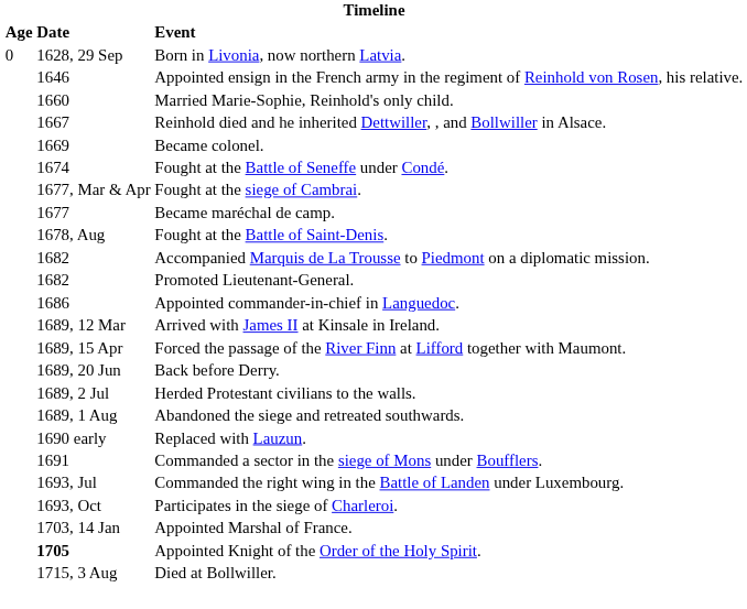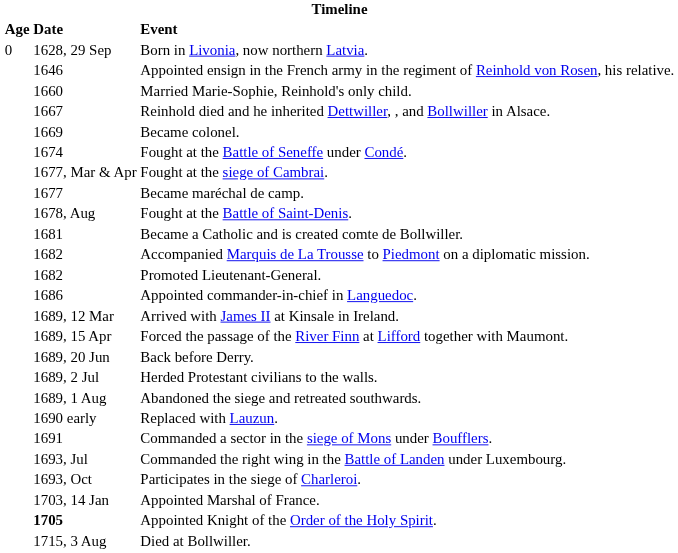 <table>
 <tr>
 <th colspan=3>Timeline</th>
 </tr>
 <tr>
 <th align="left">Age</th>
 <th align="left">Date</th>
 <th align="left">Event</th>
 </tr>
 <tr>
 <td>0</td>
 <td>1628, 29 Sep</td>
 <td>Born in <a href='#'>Livonia</a>, now northern <a href='#'>Latvia</a>.</td>
 </tr>
 <tr>
 <td></td>
 <td>1646</td>
 <td>Appointed ensign in the French army in the regiment of <a href='#'>Reinhold von Rosen</a>, his relative.</td>
 </tr>
 <tr>
 <td></td>
 <td>1660</td>
 <td>Married Marie-Sophie, Reinhold's only child.</td>
 </tr>
 <tr>
 <td></td>
 <td>1667</td>
 <td>Reinhold died and he inherited <a href='#'>Dettwiller</a>, , and <a href='#'>Bollwiller</a> in Alsace.</td>
 </tr>
 <tr>
 <td></td>
 <td>1669</td>
 <td>Became colonel.</td>
 </tr>
 <tr>
 <td></td>
 <td>1674</td>
 <td>Fought at the <a href='#'>Battle of Seneffe</a> under <a href='#'>Condé</a>.</td>
 </tr>
 <tr>
 <td></td>
 <td>1677, Mar & Apr</td>
 <td>Fought at the <a href='#'>siege of Cambrai</a>.</td>
 </tr>
 <tr>
 <td></td>
 <td>1677</td>
 <td>Became maréchal de camp.</td>
 </tr>
 <tr>
 <td></td>
 <td>1678, Aug</td>
 <td>Fought at the <a href='#'>Battle of Saint-Denis</a>.</td>
+</tr>
+<tr>
+<td></td>
+<td>1681</td>
+<td>Became a Catholic and is created comte de Bollwiller.</td>
 </tr>
 <tr>
 <td></td>
 <td>1682</td>
 <td>Accompanied <a href='#'>Marquis de La Trousse</a> to <a href='#'>Piedmont</a> on a diplomatic mission.</td>
 </tr>
 <tr>
 <td></td>
 <td>1682</td>
 <td>Promoted Lieutenant-General.</td>
 </tr>
 <tr>
 <td></td>
 <td>1686</td>
 <td>Appointed commander-in-chief in <a href='#'>Languedoc</a>.</td>
 </tr>
 <tr>
 <td></td>
 <td>1689, 12 Mar</td>
 <td>Arrived with <a href='#'>James II</a> at Kinsale in Ireland.</td>
 </tr>
 <tr>
 <td></td>
 <td>1689, 15 Apr</td>
 <td>Forced the passage of the <a href='#'>River Finn</a> at <a href='#'>Lifford</a> together with Maumont.</td>
 </tr>
 <tr>
 <td></td>
 <td>1689, 20 Jun</td>
 <td>Back before Derry.</td>
 </tr>
 <tr>
 <td></td>
 <td>1689, 2 Jul</td>
 <td>Herded Protestant civilians to the walls.</td>
 </tr>
 <tr>
 <td></td>
 <td>1689, 1 Aug</td>
 <td>Abandoned the siege and retreated southwards.</td>
 </tr>
 <tr>
 <td></td>
 <td>1690 early</td>
 <td>Replaced with <a href='#'>Lauzun</a>.</td>
 </tr>
 <tr>
 <td></td>
 <td>1691</td>
 <td>Commanded a sector in the <a href='#'>siege of Mons</a> under <a href='#'>Boufflers</a>.</td>
 </tr>
 <tr>
 <td></td>
 <td>1693, Jul</td>
 <td>Commanded the right wing in the <a href='#'>Battle of Landen</a> under Luxembourg.</td>
 </tr>
 <tr>
 <td></td>
 <td>1693, Oct</td>
 <td>Participates in the siege of <a href='#'>Charleroi</a>.</td>
 </tr>
 <tr>
 <td></td>
 <td>1703, 14 Jan</td>
 <td>Appointed Marshal of France.</td>
 </tr>
 <tr>
 <td></td>
 <td><strong>1705</strong></td>
 <td>Appointed Knight of the <a href='#'>Order of the Holy Spirit</a>.</td>
 </tr>
 <tr>
 <td></td>
 <td>1715, 3 Aug</td>
 <td>Died at Bollwiller.</td>
 </tr>
 </table>
